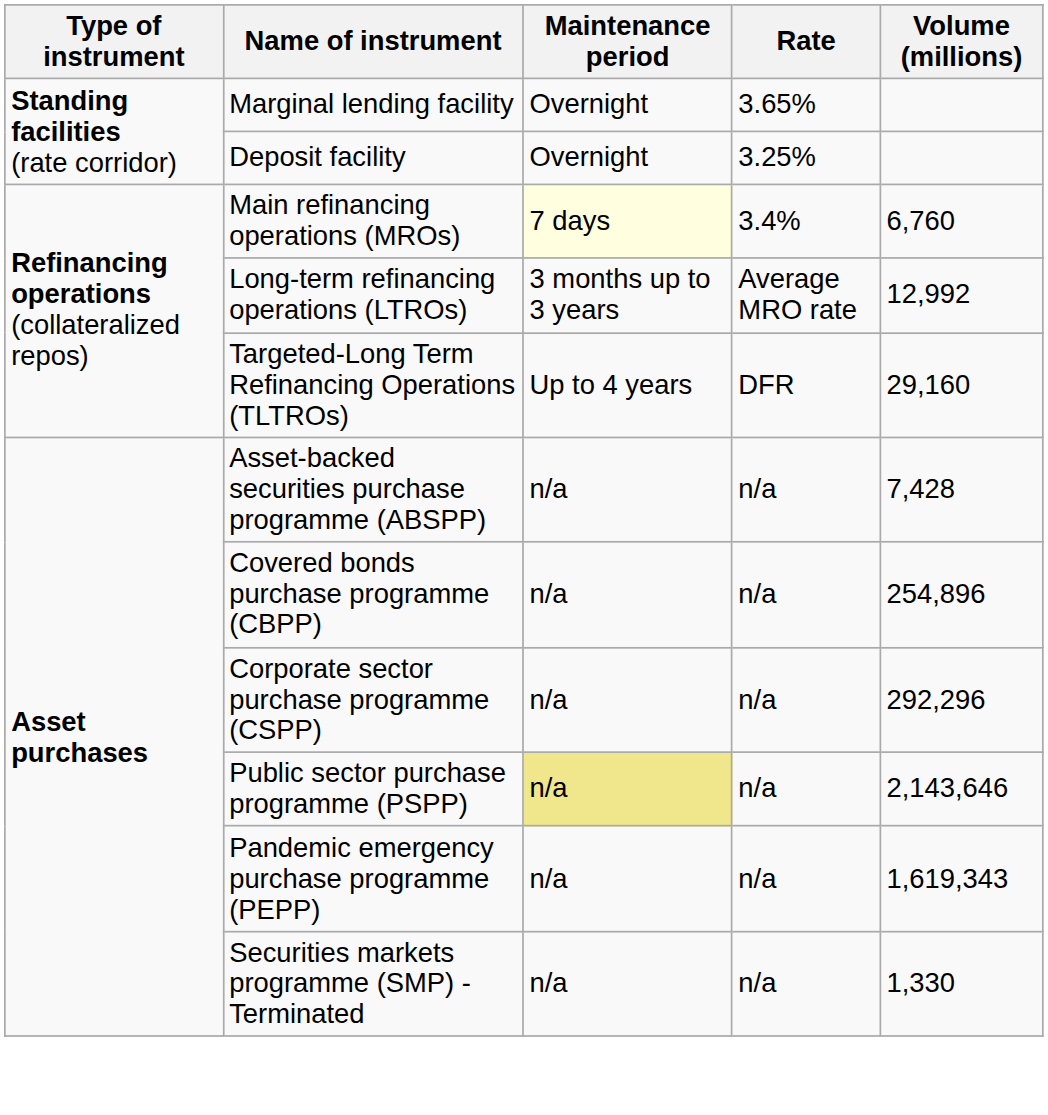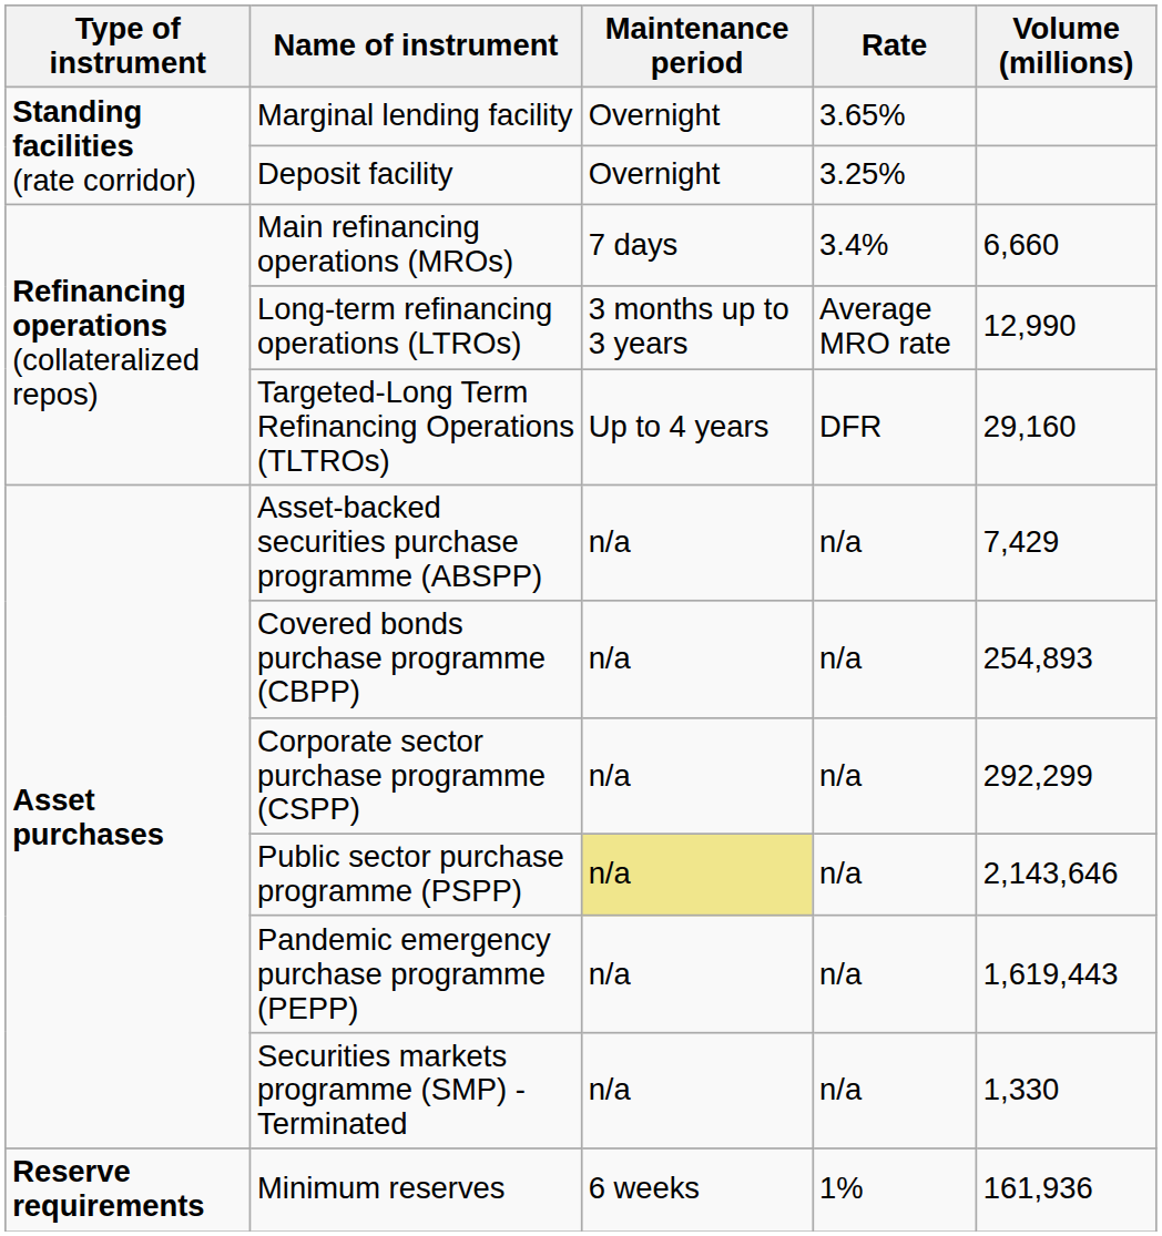 <table class="wikitable">
 <tr>
 <th>Type of instrument</th>
 <th>Name of instrument</th>
 <th>Maintenance period</th>
 <th>Rate</th>
 <th>Volume (millions)</th>
 </tr>
 <tr>
 <td rowspan="2"><strong>Standing facilities</strong><br>(rate corridor)</td>
 <td>Marginal lending facility</td>
 <td>Overnight</td>
 <td>3.65%</td>
 <td></td>
 </tr>
 <tr>
 <td>Deposit facility</td>
 <td>Overnight</td>
 <td>3.25%</td>
 <td></td>
 </tr>
 <tr>
 <td rowspan="3"><strong>Refinancing operations</strong><br>(collateralized repos)</td>
 <td>Main refinancing operations (MROs)</td>
-<td style="background: lightyellow;">7 days</td>
+<td>7 days</td>
 <td>3.4%</td>
-<td>6,760</td>
+<td>6,660</td>
 </tr>
 <tr>
 <td>Long-term refinancing operations (LTROs)</td>
 <td>3 months up to 3 years</td>
 <td>Average MRO rate</td>
-<td>12,992</td>
+<td>12,990</td>
 </tr>
 <tr>
 <td>Targeted-Long Term Refinancing Operations (TLTROs)</td>
 <td>Up to 4 years</td>
 <td>DFR</td>
 <td>29,160</td>
 </tr>
 <tr>
 <td rowspan="6"><strong>Asset purchases</strong></td>
 <td>Asset-backed securities purchase programme (ABSPP)</td>
 <td>n/a</td>
 <td>n/a</td>
-<td>7,428</td>
+<td>7,429</td>
 </tr>
 <tr>
 <td>Covered bonds purchase programme (CBPP)</td>
 <td>n/a</td>
 <td>n/a</td>
-<td>254,896</td>
+<td>254,893</td>
 </tr>
 <tr>
 <td>Corporate sector purchase programme (CSPP)</td>
 <td>n/a</td>
 <td>n/a</td>
-<td>292,296</td>
+<td>292,299</td>
 </tr>
 <tr>
 <td>Public sector purchase programme (PSPP)</td>
 <td style="background: khaki;">n/a</td>
 <td>n/a</td>
 <td>2,143,646</td>
 </tr>
 <tr>
 <td>Pandemic emergency purchase programme (PEPP)</td>
 <td>n/a</td>
 <td>n/a</td>
-<td>1,619,343</td>
+<td>1,619,443</td>
 </tr>
 <tr>
 <td>Securities markets programme (SMP) - Terminated</td>
 <td>n/a</td>
 <td>n/a</td>
 <td>1,330</td>
 </tr>
+<tr>
+<td><strong>Reserve requirements</strong></td>
+<td>Minimum reserves</td>
+<td>6 weeks</td>
+<td>1%</td>
+<td>161,936</td>
+</tr>
 </table>
